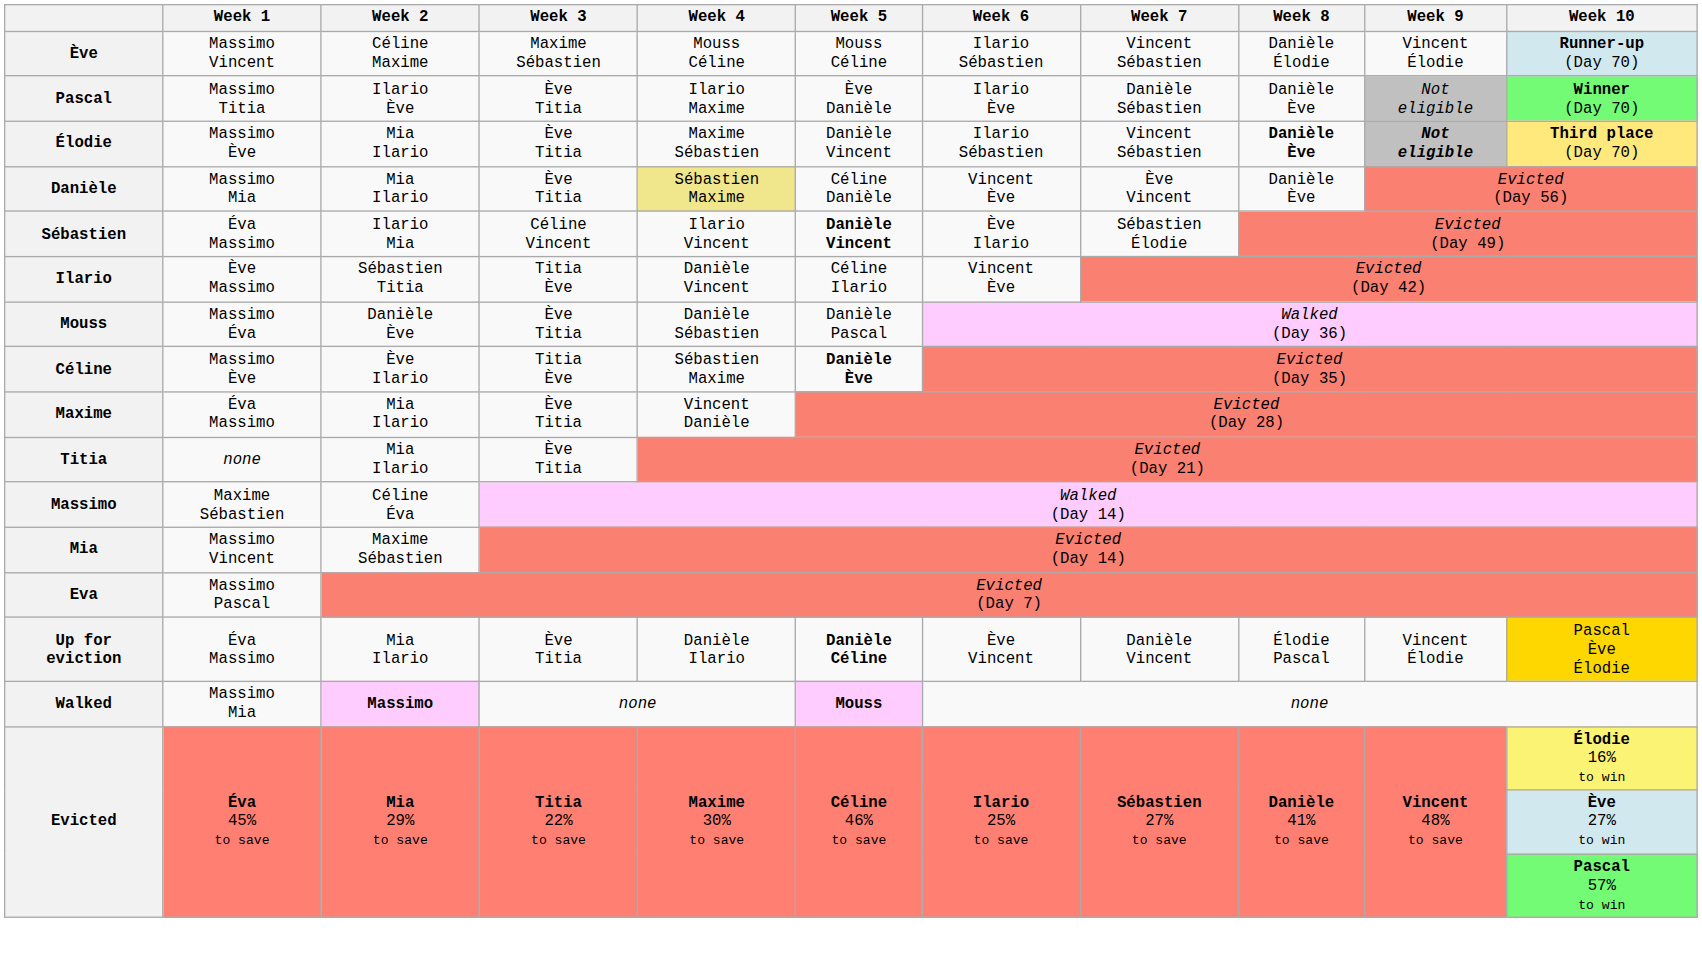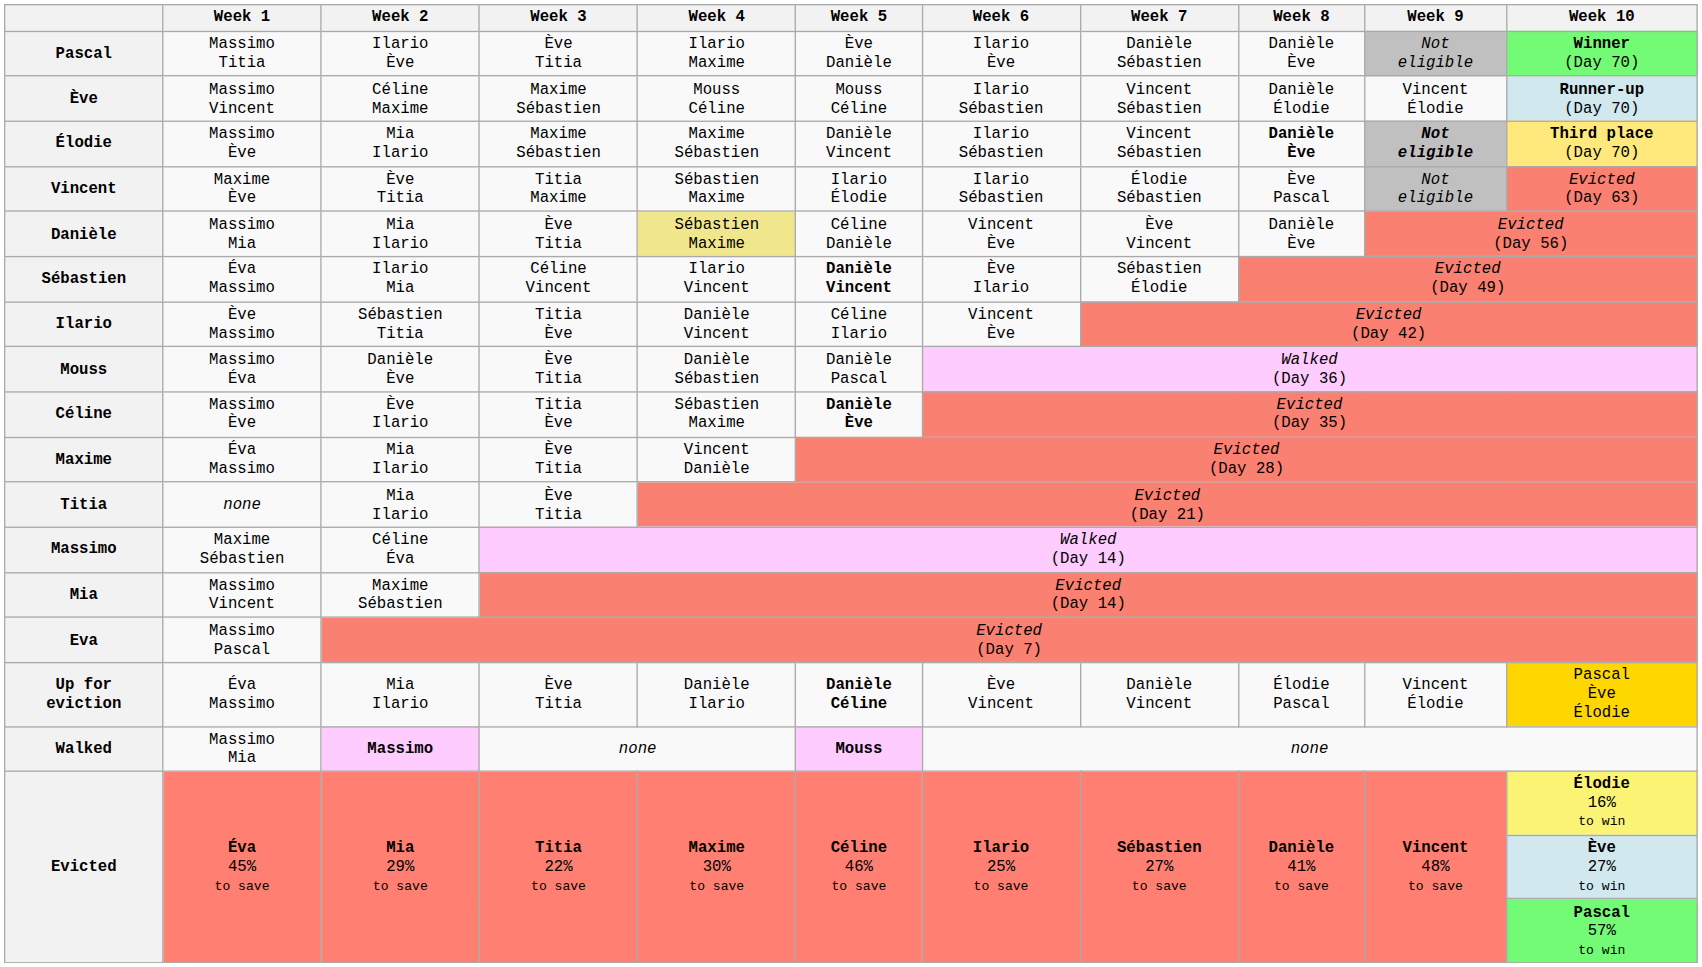 <table class="wikitable" style="font-size:90%; text-align:center; margin-left:auto; margin-right:auto; width:100%;">
 <tr>
 <th></th>
 <th>Week 1</th>
 <th>Week 2</th>
 <th>Week 3</th>
 <th>Week 4</th>
 <th>Week 5</th>
 <th>Week 6</th>
 <th>Week 7</th>
 <th>Week 8</th>
 <th>Week 9</th>
 <th>Week 10</th>
 </tr>
 <tr>
+<th>Pascal</th>
+<td>Massimo<br>Titia</td>
+<td>Ilario<br>Ève</td>
+<td>Ève<br>Titia</td>
+<td>Ilario<br>Maxime</td>
+<td>Ève<br>Danièle</td>
+<td>Ilario<br>Ève</td>
+<td>Danièle<br>Sébastien</td>
+<td>Danièle<br>Ève</td>
+<td style="background:silver;"><em>Not<br>eligible</em></td>
+<td style="background:#73FB76"><strong>Winner</strong> <br> (Day 70)</td>
+</tr>
+<tr>
 <th>Ève</th>
 <td>Massimo<br>Vincent</td>
 <td>Céline<br>Maxime</td>
 <td>Maxime<br>Sébastien</td>
 <td>Mouss<br>Céline</td>
 <td>Mouss<br>Céline</td>
 <td>Ilario<br>Sébastien</td>
 <td>Vincent<br>Sébastien</td>
 <td>Danièle<br>Élodie</td>
 <td>Vincent<br>Élodie</td>
 <td style="background:#D1E8EF"><strong>Runner-up</strong><br> (Day 70)</td>
 </tr>
 <tr>
-<th>Pascal</th>
-<td>Massimo<br>Titia</td>
-<td>Ilario<br>Ève</td>
-<td>Ève<br>Titia</td>
-<td>Ilario<br>Maxime</td>
-<td>Ève<br>Danièle</td>
-<td>Ilario<br>Ève</td>
-<td>Danièle<br>Sébastien</td>
-<td>Danièle<br>Ève</td>
-<td style="background:silver;"><em>Not<br>eligible</em></td>
-<td style="background:#73FB76"><strong>Winner</strong> <br> (Day 70)</td>
-</tr>
-<tr>
 <th>Élodie</th>
 <td>Massimo<br>Ève</td>
 <td>Mia<br>Ilario</td>
-<td>Ève<br>Titia</td>
+<td>Maxime<br>Sébastien</td>
 <td>Maxime<br>Sébastien</td>
 <td>Danièle<br>Vincent</td>
 <td>Ilario<br>Sébastien</td>
 <td>Vincent<br>Sébastien</td>
 <td><strong>Danièle<br>Ève</strong></td>
 <td style="background:silver;"><strong><em>Not<br>eligible</em></strong></td>
 <td style="background:#FFE87C"><strong>Third place</strong><br> (Day 70)</td>
+</tr>
+<tr>
+<th>Vincent</th>
+<td>Maxime<br>Ève</td>
+<td>Ève<br>Titia</td>
+<td>Titia<br>Maxime</td>
+<td>Sébastien<br>Maxime</td>
+<td>Ilario<br>Élodie</td>
+<td>Ilario<br>Sébastien</td>
+<td>Élodie<br>Sébastien</td>
+<td>Ève<br>Pascal</td>
+<td style="background:silver;"><em>Not<br>eligible</em></td>
+<td style="background:salmon; text-align:center;"><em>Evicted</em> <br> (Day 63)</td>
 </tr>
 <tr>
 <th>Danièle</th>
 <td>Massimo<br>Mia</td>
 <td>Mia<br>Ilario</td>
 <td>Ève<br>Titia</td>
 <td style="background: khaki;">Sébastien<br>Maxime</td>
 <td>Céline<br>Danièle</td>
 <td>Vincent<br>Ève</td>
 <td>Ève<br>Vincent</td>
 <td>Danièle<br>Ève</td>
 <td style="background:salmon; text-align:center;" colspan="2"><em>Evicted</em> <br> (Day 56)</td>
 </tr>
 <tr>
 <th>Sébastien</th>
 <td>Éva<br>Massimo</td>
 <td>Ilario<br>Mia</td>
 <td>Céline<br>Vincent</td>
 <td>Ilario<br>Vincent</td>
 <td><strong>Danièle<br>Vincent</strong></td>
 <td>Ève<br>Ilario</td>
 <td>Sébastien<br>Élodie</td>
 <td style="background:salmon; text-align:center;" colspan="3"><em>Evicted</em> <br> (Day 49)</td>
 </tr>
 <tr>
 <th>Ilario</th>
 <td>Ève<br>Massimo</td>
 <td>Sébastien<br>Titia</td>
 <td>Titia<br>Ève</td>
 <td>Danièle<br>Vincent</td>
 <td>Céline<br>Ilario</td>
 <td>Vincent<br>Ève</td>
 <td style="background:salmon; text-align:center;" colspan="4"><em>Evicted</em> <br> (Day 42)</td>
 </tr>
 <tr>
 <th>Mouss</th>
 <td>Massimo<br>Éva</td>
 <td>Danièle<br>Ève</td>
 <td>Ève<br>Titia</td>
 <td>Danièle<br>Sébastien</td>
 <td>Danièle<br>Pascal</td>
 <td style="background:#fcf; text-align:center;" colspan="5"><em>Walked</em> <br> (Day 36)</td>
 </tr>
 <tr>
 <th>Céline</th>
 <td>Massimo<br>Ève</td>
 <td>Ève<br>Ilario</td>
 <td>Titia<br>Ève</td>
 <td>Sébastien<br>Maxime</td>
 <td><strong>Danièle<br>Ève</strong></td>
 <td style="background:salmon; text-align:center;" colspan="5"><em>Evicted</em> <br> (Day 35)</td>
 </tr>
 <tr>
 <th>Maxime</th>
 <td>Éva<br>Massimo</td>
 <td>Mia<br>Ilario</td>
 <td>Ève<br>Titia</td>
 <td>Vincent<br>Danièle</td>
 <td style="background:salmon; text-align:center;" colspan="6"><em>Evicted</em> <br> (Day 28)</td>
 </tr>
 <tr>
 <th>Titia</th>
 <td><em>none</em></td>
 <td>Mia<br>Ilario</td>
 <td>Ève<br>Titia</td>
 <td style="background:salmon; text-align:center;" colspan="7"><em>Evicted</em> <br> (Day 21)</td>
 </tr>
 <tr>
 <th>Massimo</th>
 <td>Maxime<br>Sébastien</td>
 <td>Céline<br>Éva</td>
 <td style="background:#fcf; text-align:center;" colspan="8"><em>Walked</em> <br> (Day 14)</td>
 </tr>
 <tr>
 <th>Mia</th>
 <td>Massimo<br>Vincent</td>
 <td>Maxime<br>Sébastien</td>
 <td style="background:salmon; text-align:center;" colspan="8"><em>Evicted</em> <br> (Day 14)</td>
 </tr>
 <tr>
 <th>Eva</th>
 <td>Massimo<br>Pascal</td>
 <td style="background:salmon; text-align:center;" colspan="9"><em>Evicted</em> <br> (Day 7)</td>
 </tr>
 <tr>
 <th>Up for<br>eviction</th>
 <td>Éva<br>Massimo</td>
 <td>Mia<br>Ilario</td>
 <td>Ève<br>Titia</td>
 <td>Danièle<br>Ilario</td>
 <td><strong>Danièle<br>Céline</strong></td>
 <td>Ève<br>Vincent</td>
 <td>Danièle<br>Vincent</td>
 <td>Élodie<br>Pascal</td>
 <td>Vincent<br>Élodie</td>
 <td style="background: gold;">Pascal<br>Ève<br>Élodie</td>
 </tr>
 <tr>
 <th>Walked</th>
 <td>Massimo<br>Mia</td>
 <td style="background:#fcf;"><strong>Massimo</strong></td>
 <td colspan="2"><em>none</em></td>
 <td style="background:#fcf;"><strong>Mouss</strong></td>
 <td colspan="5"><em>none</em></td>
 </tr>
 <tr>
 <th rowspan="3">Evicted</th>
 <td rowspan="3" style="background:#FF8072"><strong> Éva </strong><br>45%<br><small>to save</small></td>
 <td rowspan="3" style="background:#FF8072"><strong> Mia </strong><br>29%<br><small>to save</small></td>
 <td rowspan="3" style="background:#FF8072"><strong> Titia </strong><br>22%<br><small>to save</small></td>
 <td rowspan="3" style="background:#FF8072"><strong> Maxime </strong><br>30%<br><small>to save</small></td>
 <td rowspan="3" style="background:#FF8072"><strong> Céline </strong><br>46%<br><small>to save</small></td>
 <td rowspan="3" style="background:#FF8072"><strong> Ilario </strong><br>25%<br><small>to save</small></td>
 <td rowspan="3" style="background:#FF8072"><strong> Sébastien </strong><br>27%<br><small>to save</small></td>
 <td rowspan="3" style="background:#FF8072"><strong> Danièle </strong><br>41%<br><small>to save</small></td>
 <td rowspan="3" style="background:#FF8072"><strong> Vincent</strong><br>48%<br><small>to save</small></td>
 <td style="background:#fbf373;"><strong>Élodie</strong><br>16%<br><small>to win</small></td>
 </tr>
 <tr>
 <td style="background:#d1e8ef;"><strong>Ève</strong><br>27%<br><small>to win</small></td>
 </tr>
 <tr>
 <td style="background:#73FB76"><strong>Pascal</strong><br>57%<br><small>to win</small></td>
 </tr>
 </table>
